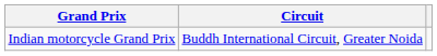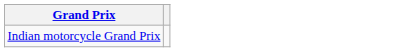 <table class="sortable wikitable" style="font-size: 85%;">
 <tr>
 <th><a href='#'>Grand Prix</a></th>
-<th><a href='#'>Circuit</a></th>
 <th class="unsortable"></th>
 </tr>
 <tr>
 <td nowrap> <a href='#'>Indian motorcycle Grand Prix</a></td>
-<td nowrap><a href='#'>Buddh International Circuit</a>, <a href='#'>Greater Noida</a></td>
 <td></td>
 </tr>
 </table>
